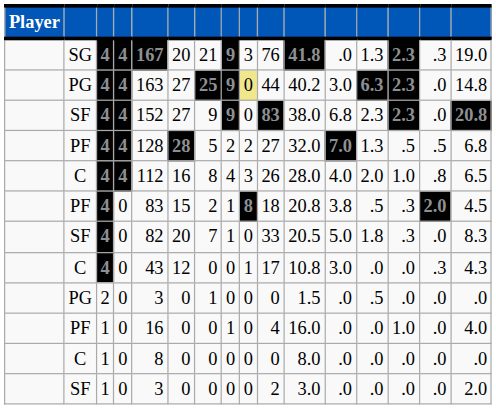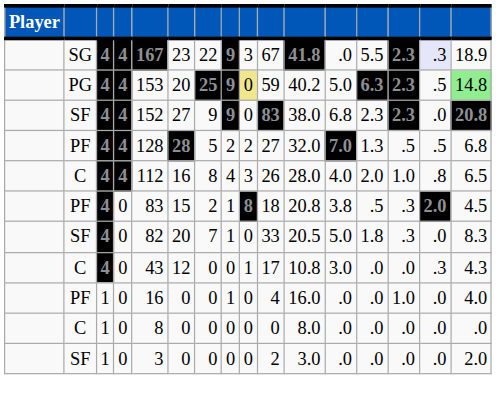 <table class="wikitable sortable" style="font-size: 95%; text-align:right;">
 <tr>
 <th style="background:#0057B7; color:#FFFFFF; border-top:#010101 3px solid; border-bottom:#010101 3px solid;">Player</th>
 <th style="background:#0057B7; color:#FFFFFF; border-top:#010101 3px solid; border-bottom:#010101 3px solid;"></th>
 <th style="background:#0057B7; color:#FFFFFF; border-top:#010101 3px solid; border-bottom:#010101 3px solid;"></th>
 <th style="background:#0057B7; color:#FFFFFF; border-top:#010101 3px solid; border-bottom:#010101 3px solid;"></th>
 <th style="background:#0057B7; color:#FFFFFF; border-top:#010101 3px solid; border-bottom:#010101 3px solid;"></th>
 <th style="background:#0057B7; color:#FFFFFF; border-top:#010101 3px solid; border-bottom:#010101 3px solid;"></th>
 <th style="background:#0057B7; color:#FFFFFF; border-top:#010101 3px solid; border-bottom:#010101 3px solid;"></th>
 <th style="background:#0057B7; color:#FFFFFF; border-top:#010101 3px solid; border-bottom:#010101 3px solid;"></th>
 <th style="background:#0057B7; color:#FFFFFF; border-top:#010101 3px solid; border-bottom:#010101 3px solid;"></th>
 <th style="background:#0057B7; color:#FFFFFF; border-top:#010101 3px solid; border-bottom:#010101 3px solid;"></th>
 <th style="background:#0057B7; color:#FFFFFF; border-top:#010101 3px solid; border-bottom:#010101 3px solid;"></th>
 <th style="background:#0057B7; color:#FFFFFF; border-top:#010101 3px solid; border-bottom:#010101 3px solid;"></th>
 <th style="background:#0057B7; color:#FFFFFF; border-top:#010101 3px solid; border-bottom:#010101 3px solid;"></th>
 <th style="background:#0057B7; color:#FFFFFF; border-top:#010101 3px solid; border-bottom:#010101 3px solid;"></th>
 <th style="background:#0057B7; color:#FFFFFF; border-top:#010101 3px solid; border-bottom:#010101 3px solid;"></th>
 <th style="background:#0057B7; color:#FFFFFF; border-top:#010101 3px solid; border-bottom:#010101 3px solid;"></th>
 </tr>
 <tr>
 <td style="text-align:left;"></td>
 <td style="text-align:center;">SG</td>
 <td style="background:#010101; color:#8D9093;"><strong>4</strong></td>
 <td style="background:#010101; color:#8D9093;"><strong>4</strong></td>
 <td style="background:#010101; color:#8D9093;"><strong>167</strong></td>
-<td>20</td>
-<td>21</td>
+<td>23</td>
+<td>22</td>
 <td style="background:#010101; color:#8D9093;"><strong>9</strong></td>
 <td>3</td>
-<td>76</td>
+<td>67</td>
 <td style="background:#010101; color:#8D9093;"><strong>41.8</strong></td>
 <td>.0</td>
-<td>1.3</td>
+<td>5.5</td>
 <td style="background:#010101; color:#8D9093;"><strong>2.3</strong></td>
-<td>.3</td>
-<td>19.0</td>
+<td style="background: lavender;">.3</td>
+<td>18.9</td>
 </tr>
 <tr>
 <td style="text-align:left;"></td>
 <td style="text-align:center;">PG</td>
 <td style="background:#010101; color:#8D9093;"><strong>4</strong></td>
 <td style="background:#010101; color:#8D9093;"><strong>4</strong></td>
-<td>163</td>
-<td>27</td>
+<td>153</td>
+<td>20</td>
 <td style="background:#010101; color:#8D9093;"><strong>25</strong></td>
 <td style="background:#010101; color:#8D9093;"><strong>9</strong></td>
 <td style="background: khaki;">0</td>
-<td>44</td>
+<td>59</td>
 <td>40.2</td>
-<td>3.0</td>
+<td>5.0</td>
 <td style="background:#010101; color:#8D9093;"><strong>6.3</strong></td>
 <td style="background:#010101; color:#8D9093;"><strong>2.3</strong></td>
-<td>.0</td>
-<td>14.8</td>
+<td>.5</td>
+<td style="background: lightgreen;">14.8</td>
 </tr>
 <tr>
 <td style="text-align:left;"></td>
 <td style="text-align:center;">SF</td>
 <td style="background:#010101; color:#8D9093;"><strong>4</strong></td>
 <td style="background:#010101; color:#8D9093;"><strong>4</strong></td>
 <td>152</td>
 <td>27</td>
 <td>9</td>
 <td style="background:#010101; color:#8D9093;"><strong>9</strong></td>
 <td>0</td>
 <td style="background:#010101; color:#8D9093;"><strong>83</strong></td>
 <td>38.0</td>
 <td>6.8</td>
 <td>2.3</td>
 <td style="background:#010101; color:#8D9093;"><strong>2.3</strong></td>
 <td>.0</td>
 <td style="background:#010101; color:#8D9093;"><strong>20.8</strong></td>
 </tr>
 <tr>
 <td style="text-align:left;"></td>
 <td style="text-align:center;">PF</td>
 <td style="background:#010101; color:#8D9093;"><strong>4</strong></td>
 <td style="background:#010101; color:#8D9093;"><strong>4</strong></td>
 <td>128</td>
 <td style="background:#010101; color:#8D9093;"><strong>28</strong></td>
 <td>5</td>
 <td>2</td>
 <td>2</td>
 <td>27</td>
 <td>32.0</td>
 <td style="background:#010101; color:#8D9093;"><strong>7.0</strong></td>
 <td>1.3</td>
 <td>.5</td>
 <td>.5</td>
 <td>6.8</td>
 </tr>
 <tr>
 <td style="text-align:left;"></td>
 <td style="text-align:center;">C</td>
 <td style="background:#010101; color:#8D9093;"><strong>4</strong></td>
 <td style="background:#010101; color:#8D9093;"><strong>4</strong></td>
 <td>112</td>
 <td>16</td>
 <td>8</td>
 <td>4</td>
 <td>3</td>
 <td>26</td>
 <td>28.0</td>
 <td>4.0</td>
 <td>2.0</td>
 <td>1.0</td>
 <td>.8</td>
 <td>6.5</td>
 </tr>
 <tr>
 <td style="text-align:left;"></td>
 <td style="text-align:center;">PF</td>
 <td style="background:#010101; color:#8D9093;"><strong>4</strong></td>
 <td>0</td>
 <td>83</td>
 <td>15</td>
 <td>2</td>
 <td>1</td>
 <td style="background:#010101; color:#8D9093;"><strong>8</strong></td>
 <td>18</td>
 <td>20.8</td>
 <td>3.8</td>
 <td>.5</td>
 <td>.3</td>
 <td style="background:#010101; color:#8D9093;"><strong>2.0</strong></td>
 <td>4.5</td>
 </tr>
 <tr>
 <td style="text-align:left;"></td>
 <td style="text-align:center;">SF</td>
 <td style="background:#010101; color:#8D9093;"><strong>4</strong></td>
 <td>0</td>
 <td>82</td>
 <td>20</td>
 <td>7</td>
 <td>1</td>
 <td>0</td>
 <td>33</td>
 <td>20.5</td>
 <td>5.0</td>
 <td>1.8</td>
 <td>.3</td>
 <td>.0</td>
 <td>8.3</td>
 </tr>
 <tr>
 <td style="text-align:left;"></td>
 <td style="text-align:center;">C</td>
 <td style="background:#010101; color:#8D9093;"><strong>4</strong></td>
 <td>0</td>
 <td>43</td>
 <td>12</td>
 <td>0</td>
 <td>0</td>
 <td>1</td>
 <td>17</td>
 <td>10.8</td>
 <td>3.0</td>
 <td>.0</td>
 <td>.0</td>
 <td>.3</td>
 <td>4.3</td>
 </tr>
 <tr>
 <td style="text-align:left;"></td>
-<td style="text-align:center;">PG</td>
-<td>2</td>
-<td>0</td>
-<td>3</td>
-<td>0</td>
-<td>1</td>
-<td>0</td>
-<td>0</td>
-<td>0</td>
-<td>1.5</td>
-<td>.0</td>
-<td>.5</td>
-<td>.0</td>
-<td>.0</td>
-<td>.0</td>
-</tr>
-<tr>
-<td style="text-align:left;"></td>
 <td style="text-align:center;">PF</td>
 <td>1</td>
 <td>0</td>
 <td>16</td>
 <td>0</td>
 <td>0</td>
 <td>1</td>
 <td>0</td>
 <td>4</td>
 <td>16.0</td>
 <td>.0</td>
 <td>.0</td>
 <td>1.0</td>
 <td>.0</td>
 <td>4.0</td>
 </tr>
 <tr>
 <td style="text-align:left;"></td>
 <td style="text-align:center;">C</td>
 <td>1</td>
 <td>0</td>
 <td>8</td>
 <td>0</td>
 <td>0</td>
 <td>0</td>
 <td>0</td>
 <td>0</td>
 <td>8.0</td>
 <td>.0</td>
 <td>.0</td>
 <td>.0</td>
 <td>.0</td>
 <td>.0</td>
 </tr>
 <tr>
 <td style="text-align:left;"></td>
 <td style="text-align:center;">SF</td>
 <td>1</td>
 <td>0</td>
 <td>3</td>
 <td>0</td>
 <td>0</td>
 <td>0</td>
 <td>0</td>
 <td>2</td>
 <td>3.0</td>
 <td>.0</td>
 <td>.0</td>
 <td>.0</td>
 <td>.0</td>
 <td>2.0</td>
 </tr>
 </table>
